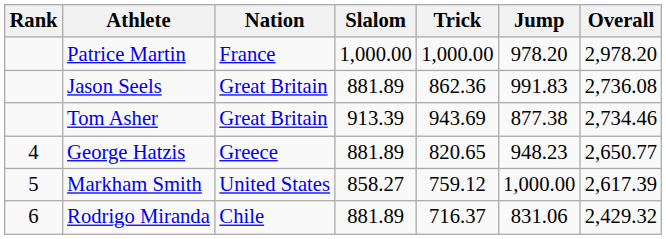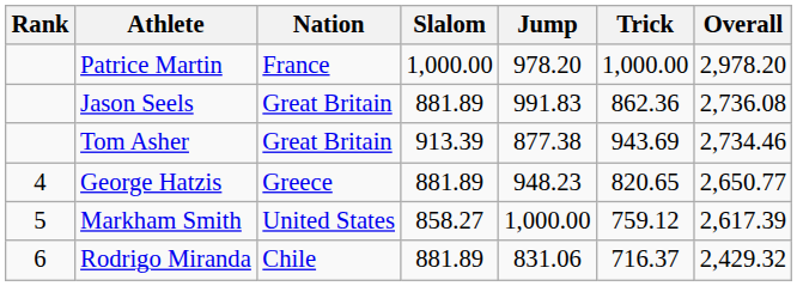 <table class="wikitable sortable" style="text-align:center">
 <tr>
 <th>Rank</th>
 <th>Athlete</th>
 <th>Nation</th>
 <th>Slalom</th>
+<th>Jump</th>
 <th>Trick</th>
-<th>Jump</th>
 <th>Overall</th>
 </tr>
 <tr>
 <td></td>
 <td align=left><a href='#'>Patrice Martin</a></td>
 <td align=left> <a href='#'>France</a></td>
 <td>1,000.00</td>
+<td>978.20</td>
 <td>1,000.00</td>
-<td>978.20</td>
 <td>2,978.20</td>
 </tr>
 <tr>
 <td></td>
 <td align=left><a href='#'>Jason Seels</a></td>
 <td align=left> <a href='#'>Great Britain</a></td>
 <td>881.89</td>
+<td>991.83</td>
 <td>862.36</td>
-<td>991.83</td>
 <td>2,736.08</td>
 </tr>
 <tr>
 <td></td>
 <td align=left><a href='#'>Tom Asher</a></td>
 <td align=left> <a href='#'>Great Britain</a></td>
 <td>913.39</td>
+<td>877.38</td>
 <td>943.69</td>
-<td>877.38</td>
 <td>2,734.46</td>
 </tr>
 <tr>
 <td>4</td>
 <td align=left><a href='#'>George Hatzis</a></td>
 <td align=left> <a href='#'>Greece</a></td>
 <td>881.89</td>
+<td>948.23</td>
 <td>820.65</td>
-<td>948.23</td>
 <td>2,650.77</td>
 </tr>
 <tr>
 <td>5</td>
 <td align=left><a href='#'>Markham Smith</a></td>
 <td align=left> <a href='#'>United States</a></td>
 <td>858.27</td>
+<td>1,000.00</td>
 <td>759.12</td>
-<td>1,000.00</td>
 <td>2,617.39</td>
 </tr>
 <tr>
 <td>6</td>
 <td align=left><a href='#'>Rodrigo Miranda</a></td>
 <td align=left> <a href='#'>Chile</a></td>
 <td>881.89</td>
+<td>831.06</td>
 <td>716.37</td>
-<td>831.06</td>
 <td>2,429.32</td>
 </tr>
 </table>
